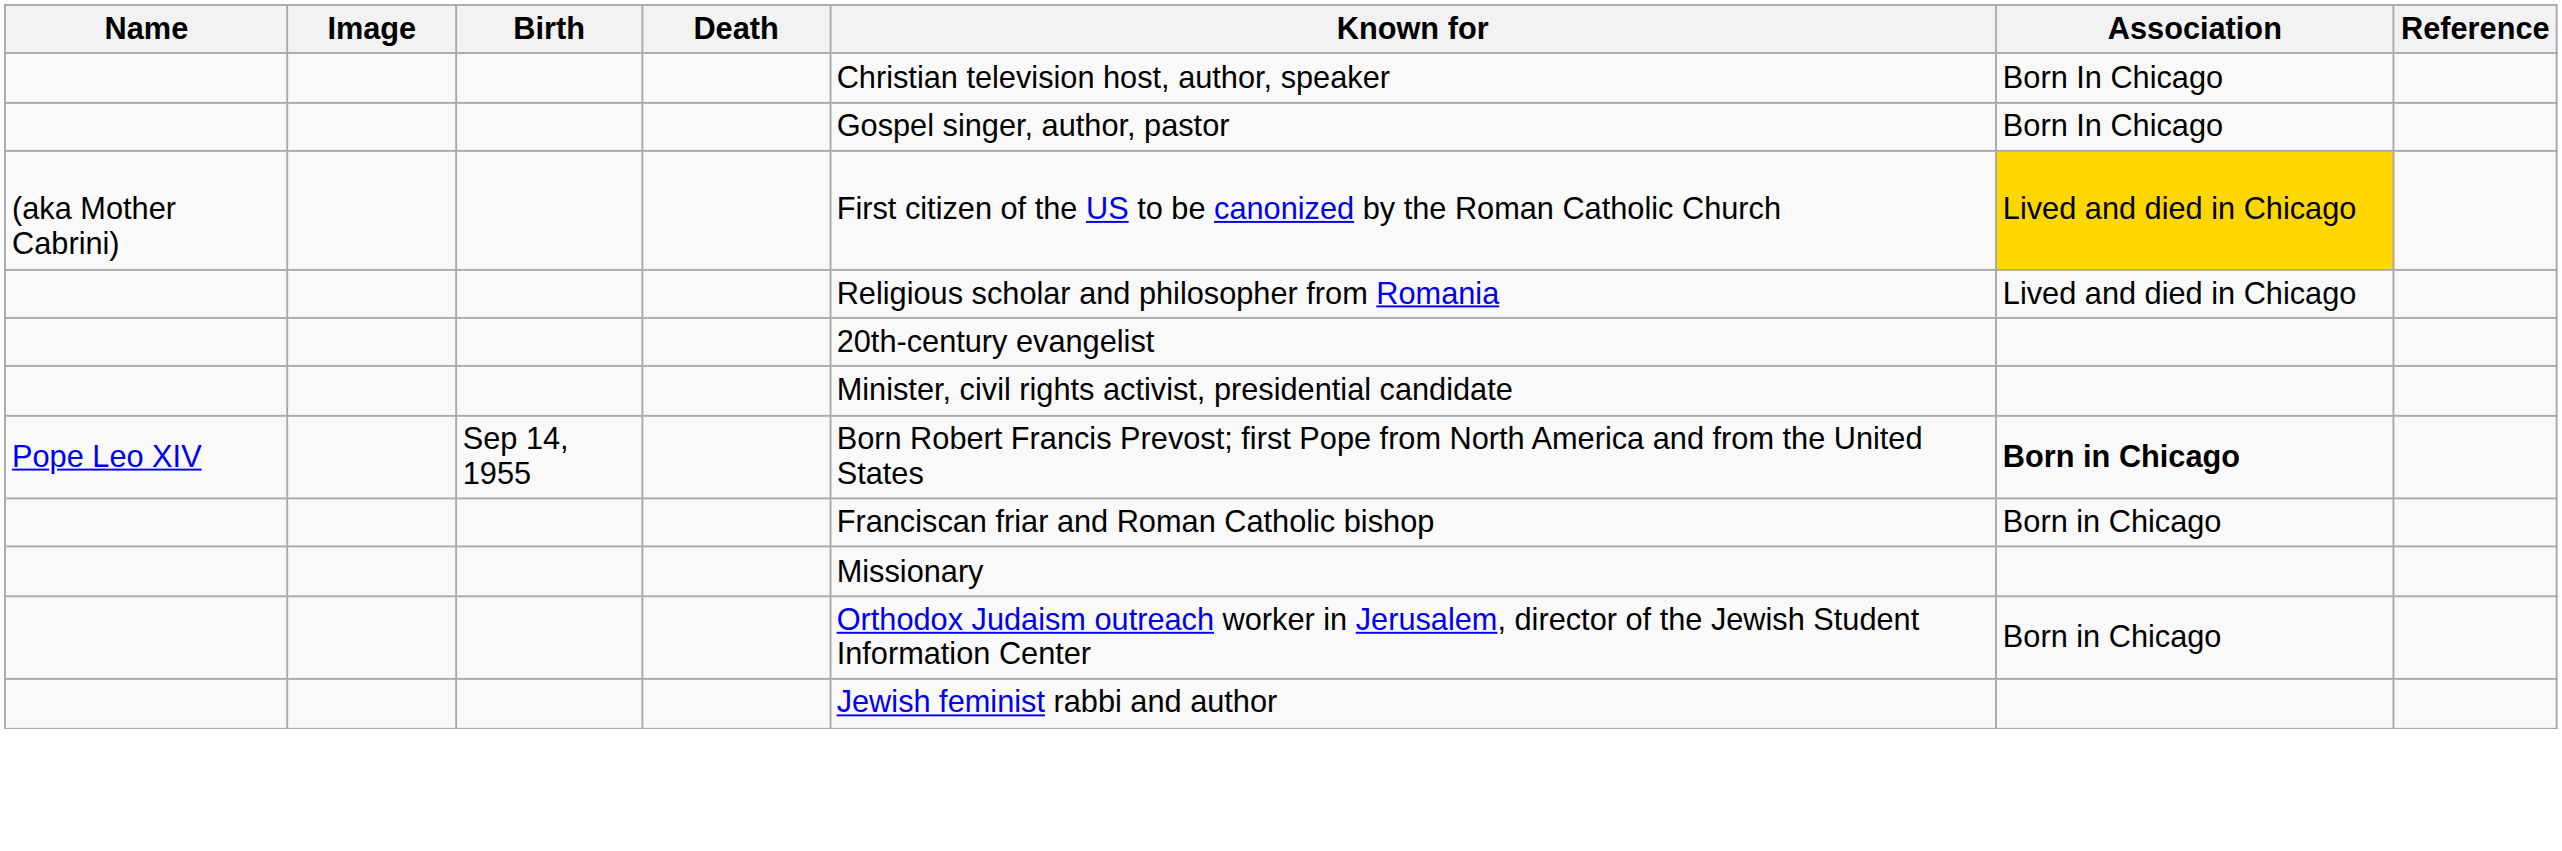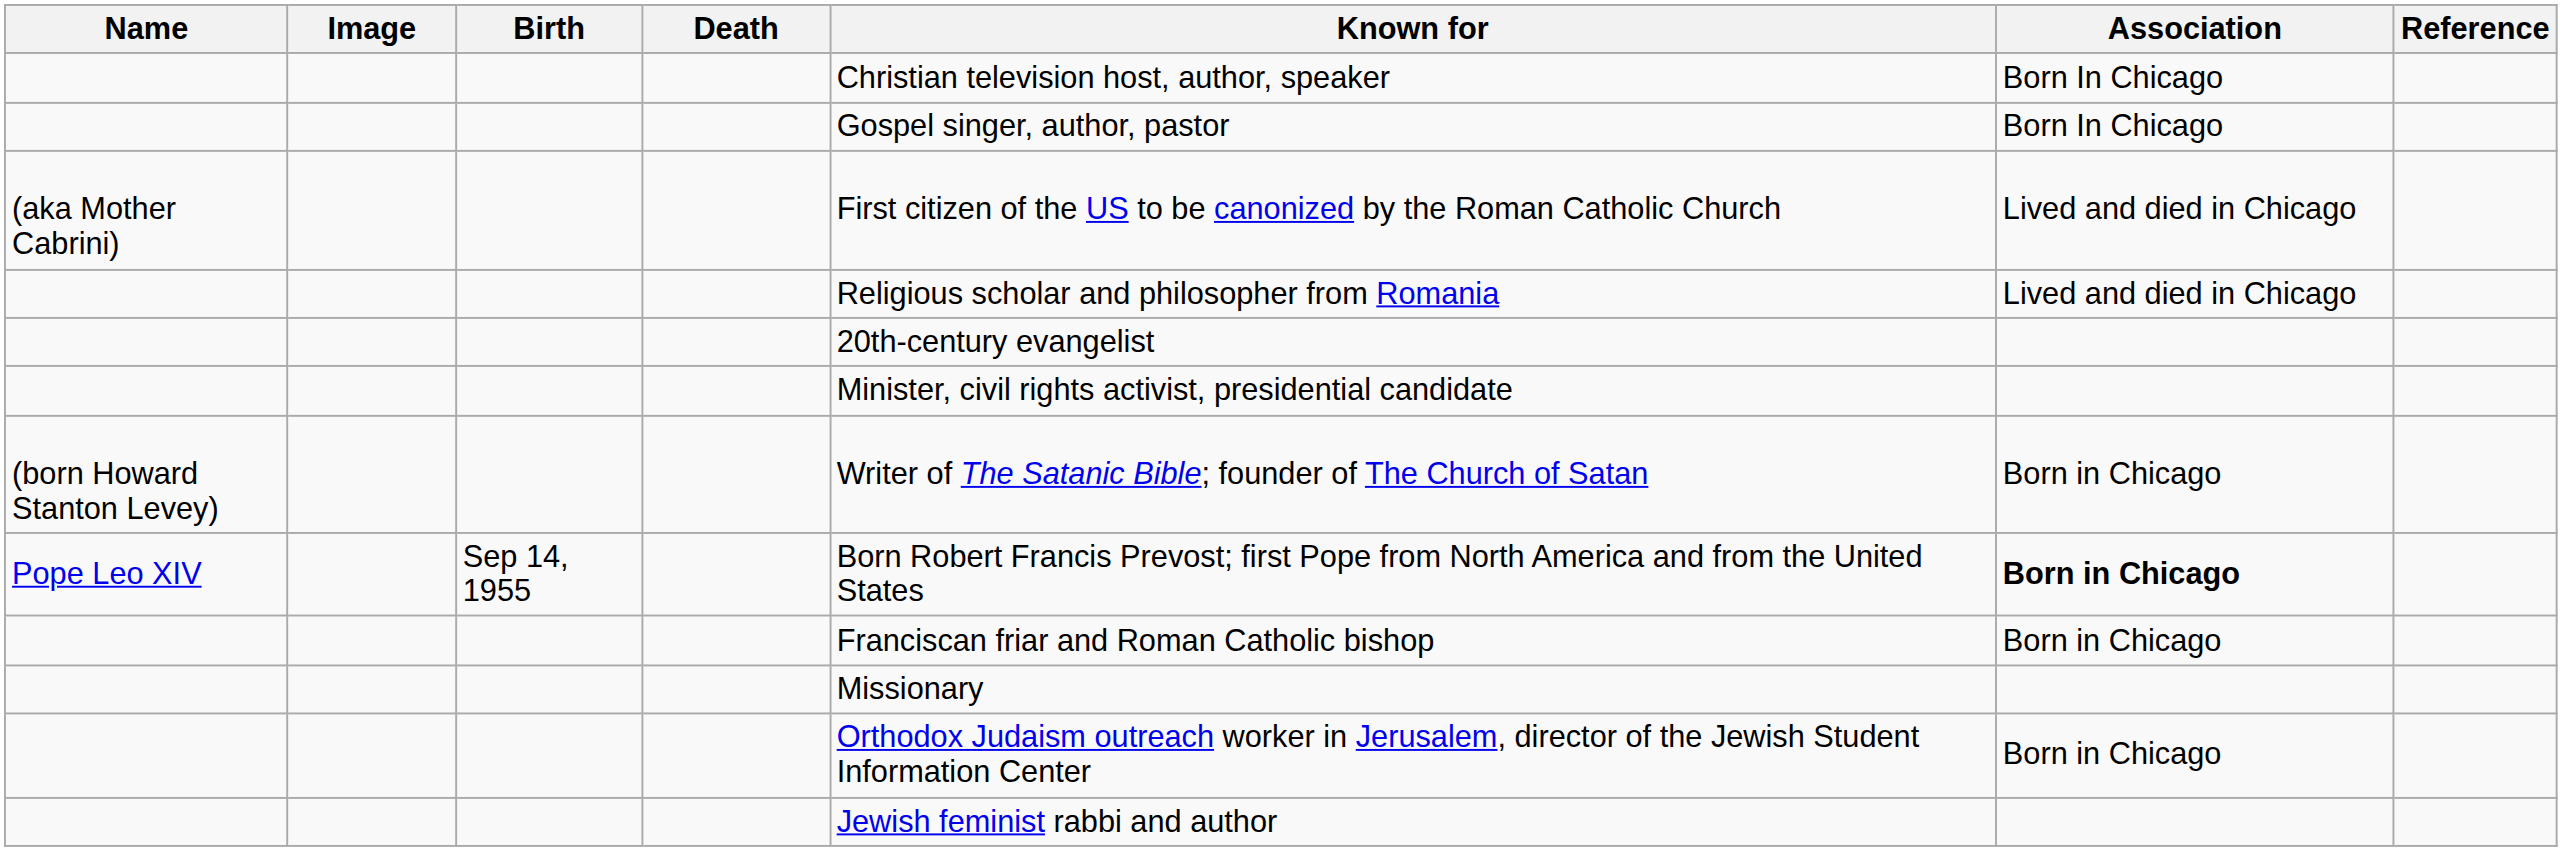 <table class="wikitable sortable">
 <tr>
 <th scope="col" width="140">Name</th>
 <th scope="col" width="80" class="unsortable">Image</th>
 <th scope="col" width="90">Birth</th>
 <th scope="col" width="90">Death</th>
 <th scope="col" width="600" class="unsortable">Known for</th>
 <th scope="col" width="200" class="unsortable">Association</th>
 <th scope="col" width="30" class="unsortable">Reference</th>
 </tr>
 <tr>
 <td></td>
 <td></td>
 <td align=right></td>
 <td></td>
 <td>Christian television host, author, speaker</td>
 <td>Born In Chicago</td>
 <td align="center"></td>
 </tr>
 <tr>
 <td></td>
 <td></td>
 <td align=right></td>
 <td></td>
 <td>Gospel singer, author, pastor</td>
 <td>Born In Chicago</td>
 <td align="center"></td>
 </tr>
 <tr>
 <td><br>(aka Mother Cabrini)</td>
 <td></td>
 <td align=right></td>
 <td align=right></td>
 <td>First citizen of the <a href='#'>US</a> to be <a href='#'>canonized</a> by the Roman Catholic Church</td>
-<td style="background: gold;">Lived and died in Chicago</td>
+<td>Lived and died in Chicago</td>
 <td align="center"></td>
 </tr>
 <tr>
 <td></td>
 <td></td>
 <td align=right></td>
 <td align=right></td>
 <td>Religious scholar and philosopher from <a href='#'>Romania</a></td>
 <td>Lived and died in Chicago</td>
 <td align="center"></td>
 </tr>
 <tr>
 <td></td>
 <td></td>
 <td align=right></td>
 <td align=right></td>
 <td>20th-century evangelist</td>
 <td></td>
 <td align="center"></td>
 </tr>
 <tr>
 <td></td>
 <td></td>
 <td align=right></td>
 <td></td>
 <td>Minister, civil rights activist, presidential candidate</td>
 <td></td>
+<td align="center"></td>
+</tr>
+<tr>
+<td><br>(born Howard Stanton Levey)</td>
+<td></td>
+<td align=right></td>
+<td align=right></td>
+<td>Writer of <em><a href='#'>The Satanic Bible</a></em>; founder of <a href='#'>The Church of Satan</a></td>
+<td>Born in Chicago</td>
 <td align="center"></td>
 </tr>
 <tr>
 <td><a href='#'>Pope Leo XIV</a></td>
 <td></td>
 <td>Sep 14, 1955</td>
 <td></td>
 <td>Born Robert Francis Prevost; first Pope from North America and from the United States</td>
 <td><strong>Born in Chicago</strong></td>
 <td></td>
 </tr>
 <tr>
 <td></td>
 <td></td>
 <td align=right></td>
 <td align=right></td>
 <td>Franciscan friar and Roman Catholic bishop</td>
 <td>Born in Chicago</td>
 <td align="center"></td>
 </tr>
 <tr>
 <td></td>
 <td></td>
 <td align=right></td>
 <td align=right></td>
 <td>Missionary</td>
 <td></td>
 <td align="center"></td>
 </tr>
 <tr>
 <td></td>
 <td></td>
 <td align=right></td>
 <td align=right></td>
 <td><a href='#'>Orthodox Judaism outreach</a> worker in <a href='#'>Jerusalem</a>, director of the Jewish Student Information Center</td>
 <td>Born in Chicago</td>
 <td></td>
 </tr>
 <tr>
 <td></td>
 <td></td>
 <td align=right></td>
 <td align=right></td>
 <td><a href='#'>Jewish feminist</a> rabbi and author</td>
 <td></td>
 <td></td>
 </tr>
 </table>
